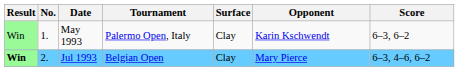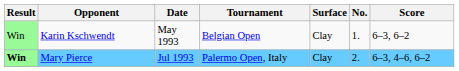 <table class="sortable wikitable">
 <tr>
 <th style="width:40px">Result</th>
-<th style="width:20px" class="unsortable">No.</th>
+<th style="width:170px">Opponent</th>
 <th style="width:60px">Date</th>
 <th style="width:160px">Tournament</th>
 <th style="width:45px">Surface</th>
-<th style="width:170px">Opponent</th>
+<th style="width:20px" class="unsortable">No.</th>
 <th style="width:120px" class="unsortable">Score</th>
 </tr>
 <tr bgcolor=>
 <td style="background:#98fb98;">Win</td>
+<td> <a href='#'>Karin Kschwendt</a></td>
+<td>May 1993</td>
+<td><a href='#'>Belgian Open</a></td>
+<td>Clay</td>
 <td>1.</td>
-<td>May 1993</td>
-<td><a href='#'>Palermo Open</a>, Italy</td>
-<td>Clay</td>
-<td> <a href='#'>Karin Kschwendt</a></td>
 <td>6–3, 6–2</td>
 </tr>
 <tr bgcolor="66CCFF">
 <td style="background:#98fb98;"><strong>Win</strong></td>
+<td> <a href='#'>Mary Pierce</a></td>
+<td><a href='#'>Jul 1993</a></td>
+<td><a href='#'>Palermo Open</a>, Italy</td>
+<td>Clay</td>
 <td>2.</td>
-<td><a href='#'>Jul 1993</a></td>
-<td><a href='#'>Belgian Open</a></td>
-<td>Clay</td>
-<td> <a href='#'>Mary Pierce</a></td>
 <td>6–3, 4–6, 6–2</td>
 </tr>
 </table>
